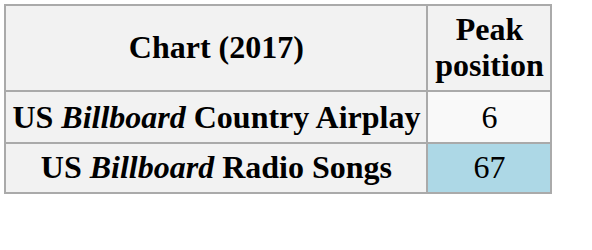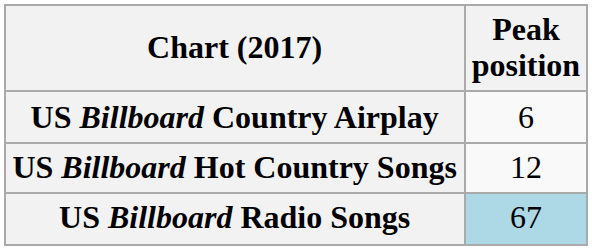 <table class="wikitable sortable plainrowheaders" style="text-align:center">
 <tr>
 <th>Chart (2017)</th>
 <th>Peak<br>position</th>
 </tr>
 <tr>
 <th scope="row">US <em>Billboard</em> Country Airplay</th>
 <td>6</td>
 </tr>
 <tr>
+<th scope="row">US <em>Billboard</em> Hot Country Songs</th>
+<td>12</td>
+</tr>
+<tr>
 <th scope="row">US <em>Billboard</em> Radio Songs</th>
 <td style="background: lightblue;">67</td>
 </tr>
 </table>
